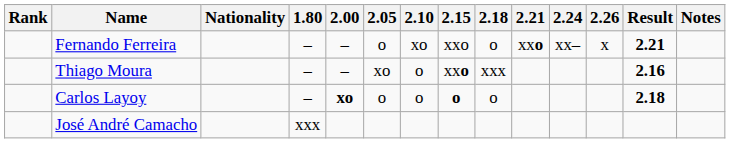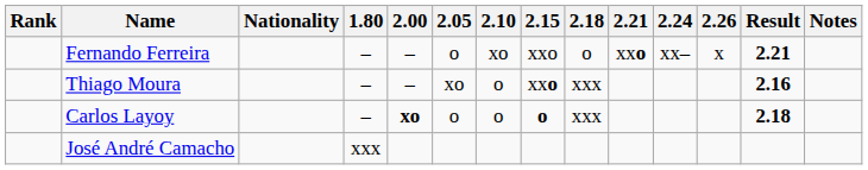 <table class="wikitable sortable" style="text-align:center">
 <tr>
 <th>Rank</th>
 <th>Name</th>
 <th>Nationality</th>
 <th>1.80</th>
 <th>2.00</th>
 <th>2.05</th>
 <th>2.10</th>
 <th>2.15</th>
 <th>2.18</th>
 <th>2.21</th>
 <th>2.24</th>
 <th>2.26</th>
 <th>Result</th>
 <th>Notes</th>
 </tr>
 <tr>
 <td></td>
 <td align=left><a href='#'>Fernando Ferreira</a></td>
 <td align=left></td>
 <td>–</td>
 <td>–</td>
 <td>o</td>
 <td>xo</td>
 <td>xxo</td>
 <td>o</td>
 <td>xx<strong>o</strong></td>
 <td>xx–</td>
 <td>x</td>
 <td><strong>2.21</strong></td>
 <td></td>
 </tr>
 <tr>
 <td></td>
 <td align=left><a href='#'>Thiago Moura</a></td>
 <td align=left></td>
 <td>–</td>
 <td>–</td>
 <td>xo</td>
 <td>o</td>
 <td>xx<strong>o</strong></td>
 <td>xxx</td>
 <td></td>
 <td></td>
 <td></td>
 <td><strong>2.16</strong></td>
 <td></td>
 </tr>
 <tr>
 <td></td>
 <td align=left><a href='#'>Carlos Layoy</a></td>
 <td align=left></td>
 <td>–</td>
 <td><strong>xo</strong></td>
 <td>o</td>
 <td>o</td>
 <td><strong>o</strong></td>
-<td>o</td>
+<td>xxx</td>
 <td></td>
 <td></td>
 <td></td>
 <td><strong>2.18</strong></td>
 <td></td>
 </tr>
 <tr>
 <td></td>
 <td align=left><a href='#'>José André Camacho</a></td>
 <td align=left></td>
 <td>xxx</td>
 <td></td>
 <td></td>
 <td></td>
 <td></td>
 <td></td>
 <td></td>
 <td></td>
 <td></td>
 <td><strong></strong></td>
 <td></td>
 </tr>
 </table>
